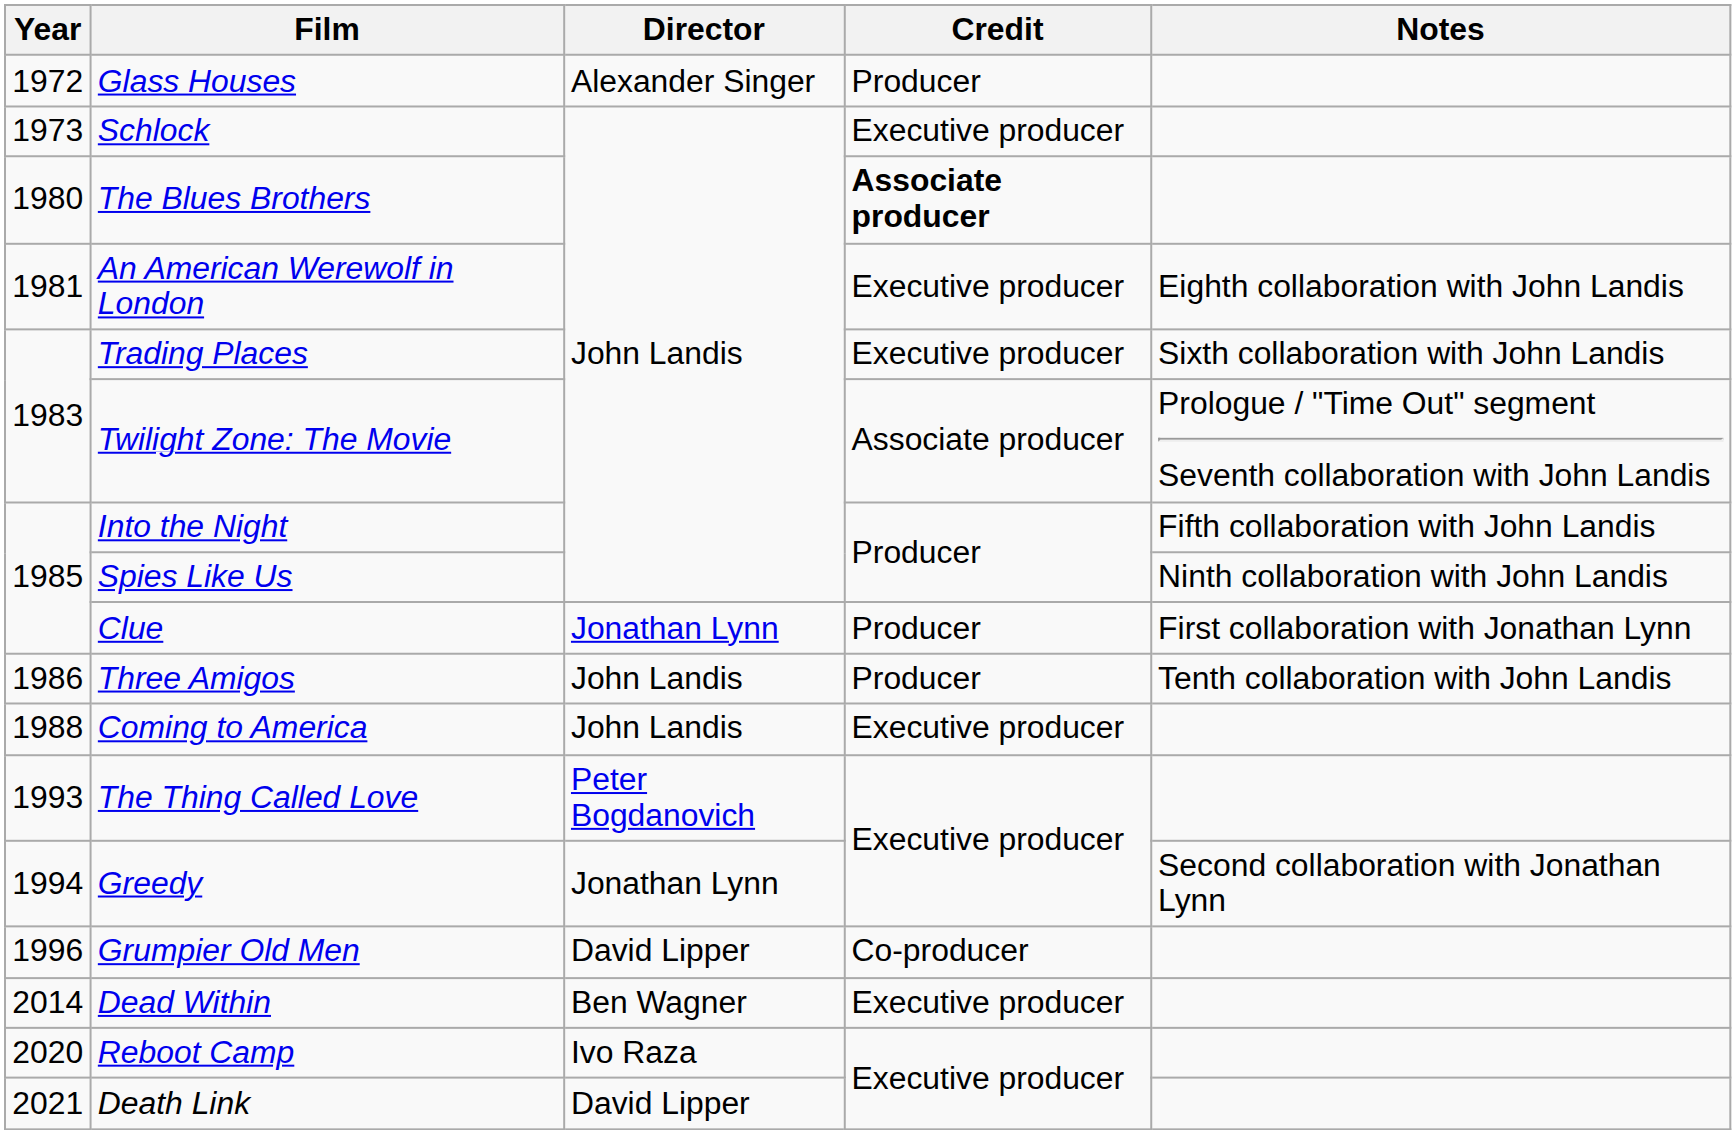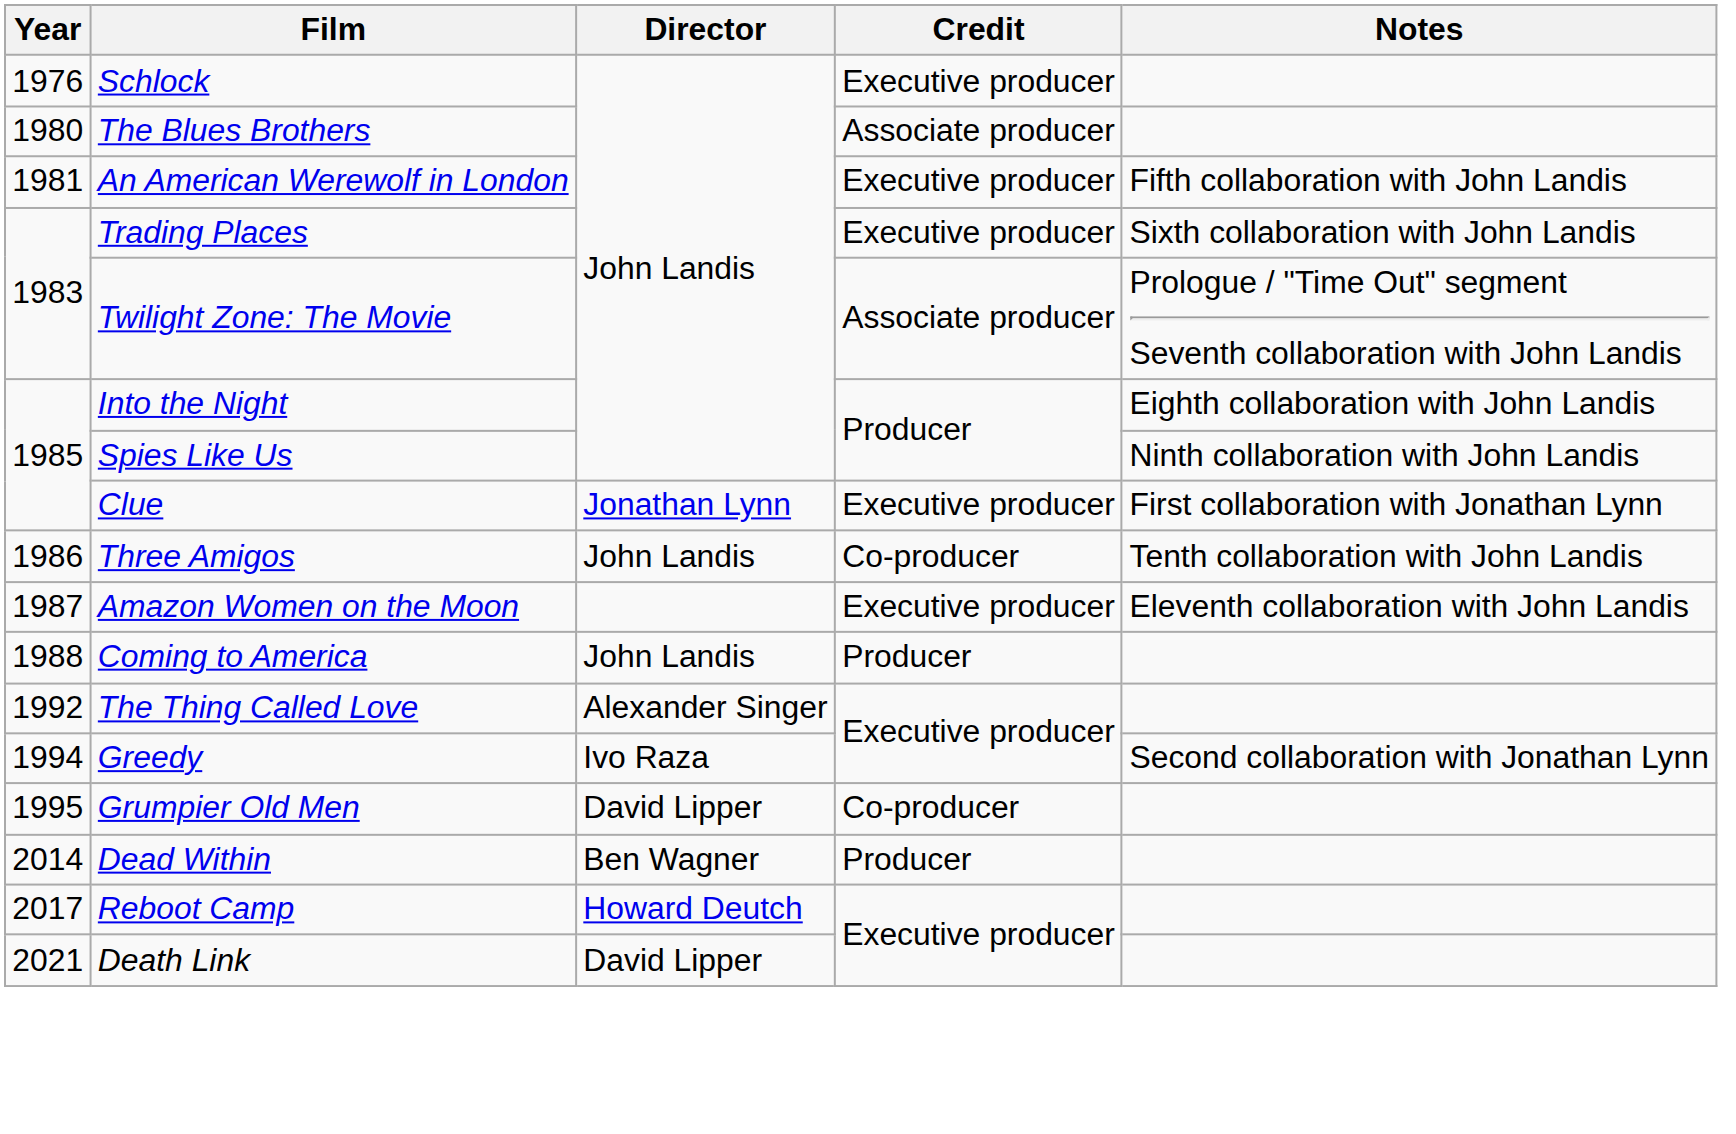 <table class="wikitable">
 <tr>
 <th>Year</th>
 <th>Film</th>
 <th>Director</th>
 <th>Credit</th>
 <th>Notes</th>
 </tr>
 <tr>
-<td>1972</td>
-<td><em><a href='#'>Glass Houses</a></em></td>
-<td>Alexander Singer</td>
-<td>Producer</td>
-<td></td>
-</tr>
-<tr>
-<td>1973</td>
+<td>1976</td>
 <td><em><a href='#'>Schlock</a></em></td>
 <td rowspan=7>John Landis</td>
 <td>Executive producer</td>
 <td></td>
 </tr>
 <tr>
 <td>1980</td>
 <td><em><a href='#'>The Blues Brothers</a></em></td>
-<td><strong>Associate producer</strong></td>
+<td>Associate producer</td>
 <td></td>
 </tr>
 <tr>
 <td>1981</td>
 <td><em><a href='#'>An American Werewolf in London</a></em></td>
 <td>Executive producer</td>
-<td>Eighth collaboration with John Landis</td>
+<td>Fifth collaboration with John Landis</td>
 </tr>
 <tr>
 <td rowspan=2>1983</td>
 <td><em><a href='#'>Trading Places</a></em></td>
 <td>Executive producer</td>
 <td>Sixth collaboration with John Landis</td>
 </tr>
 <tr>
 <td><em><a href='#'>Twilight Zone: The Movie</a></em></td>
 <td>Associate producer</td>
 <td>Prologue / "Time Out" segment<hr>Seventh collaboration with John Landis</td>
 </tr>
 <tr>
 <td rowspan=3>1985</td>
 <td><em><a href='#'>Into the Night</a></em></td>
 <td rowspan=2>Producer</td>
-<td>Fifth collaboration with John Landis</td>
+<td>Eighth collaboration with John Landis</td>
 </tr>
 <tr>
 <td><em><a href='#'>Spies Like Us</a></em></td>
 <td>Ninth collaboration with John Landis</td>
 </tr>
 <tr>
 <td><em><a href='#'>Clue</a></em></td>
 <td><a href='#'>Jonathan Lynn</a></td>
-<td>Producer</td>
+<td>Executive producer</td>
 <td>First collaboration with Jonathan Lynn</td>
 </tr>
 <tr>
 <td>1986</td>
 <td><em><a href='#'>Three Amigos</a></em></td>
 <td>John Landis</td>
-<td>Producer</td>
+<td>Co-producer</td>
 <td>Tenth collaboration with John Landis</td>
+</tr>
+<tr>
+<td>1987</td>
+<td><em><a href='#'>Amazon Women on the Moon</a></em></td>
+<td></td>
+<td>Executive producer</td>
+<td>Eleventh collaboration with John Landis</td>
 </tr>
 <tr>
 <td>1988</td>
 <td><em><a href='#'>Coming to America</a></em></td>
 <td>John Landis</td>
-<td>Executive producer</td>
+<td>Producer</td>
 <td></td>
 </tr>
 <tr>
-<td>1993</td>
+<td>1992</td>
 <td><em><a href='#'>The Thing Called Love</a></em></td>
-<td><a href='#'>Peter Bogdanovich</a></td>
+<td>Alexander Singer</td>
 <td rowspan=2>Executive producer</td>
 <td></td>
 </tr>
 <tr>
 <td>1994</td>
 <td><em><a href='#'>Greedy</a></em></td>
-<td>Jonathan Lynn</td>
+<td>Ivo Raza</td>
 <td>Second collaboration with Jonathan Lynn</td>
 </tr>
 <tr>
-<td>1996</td>
+<td>1995</td>
 <td><em><a href='#'>Grumpier Old Men</a></em></td>
 <td>David Lipper</td>
 <td>Co-producer</td>
 <td></td>
 </tr>
 <tr>
 <td>2014</td>
 <td><em><a href='#'>Dead Within</a></em></td>
 <td>Ben Wagner</td>
-<td>Executive producer</td>
+<td>Producer</td>
 <td></td>
 </tr>
 <tr>
-<td>2020</td>
+<td>2017</td>
 <td><em><a href='#'>Reboot Camp</a></em></td>
-<td>Ivo Raza</td>
+<td><a href='#'>Howard Deutch</a></td>
 <td rowspan=2>Executive producer</td>
 <td></td>
 </tr>
 <tr>
 <td>2021</td>
 <td><em>Death Link</em></td>
 <td>David Lipper</td>
 <td></td>
 </tr>
 </table>
